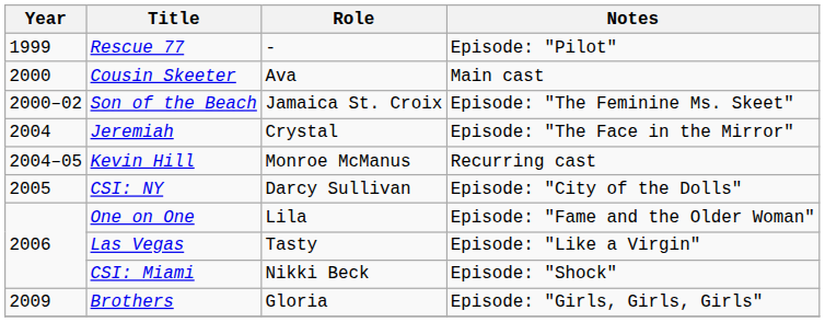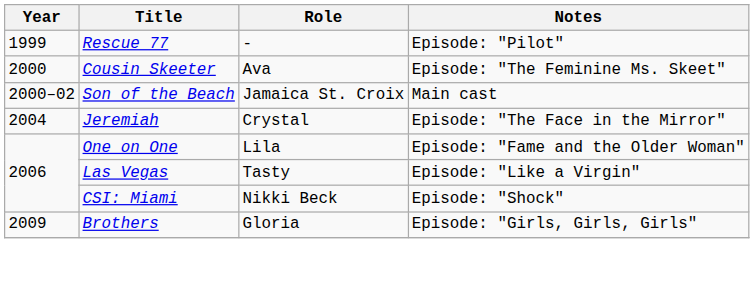 <table class="wikitable sortable">
 <tr>
 <th>Year</th>
 <th>Title</th>
 <th>Role</th>
 <th class="unsortable">Notes</th>
 </tr>
 <tr>
 <td>1999</td>
 <td><em><a href='#'>Rescue 77</a></em></td>
 <td>-</td>
 <td>Episode: "Pilot"</td>
 </tr>
 <tr>
 <td>2000</td>
 <td><em><a href='#'>Cousin Skeeter</a></em></td>
 <td>Ava</td>
-<td>Main cast</td>
+<td>Episode: "The Feminine Ms. Skeet"</td>
 </tr>
 <tr>
 <td>2000–02</td>
 <td><em><a href='#'>Son of the Beach</a></em></td>
 <td>Jamaica St. Croix</td>
-<td>Episode: "The Feminine Ms. Skeet"</td>
+<td>Main cast</td>
 </tr>
 <tr>
 <td>2004</td>
 <td><em><a href='#'>Jeremiah</a></em></td>
 <td>Crystal</td>
 <td>Episode: "The Face in the Mirror"</td>
-</tr>
-<tr>
-<td>2004–05</td>
-<td><em><a href='#'>Kevin Hill</a></em></td>
-<td>Monroe McManus</td>
-<td>Recurring cast</td>
-</tr>
-<tr>
-<td>2005</td>
-<td><em><a href='#'>CSI: NY</a></em></td>
-<td>Darcy Sullivan</td>
-<td>Episode: "City of the Dolls"</td>
 </tr>
 <tr>
 <td rowspan="3">2006</td>
 <td><em><a href='#'>One on One</a></em></td>
 <td>Lila</td>
 <td>Episode: "Fame and the Older Woman"</td>
 </tr>
 <tr>
 <td><em><a href='#'>Las Vegas</a></em></td>
 <td>Tasty</td>
 <td>Episode: "Like a Virgin"</td>
 </tr>
 <tr>
 <td><em><a href='#'>CSI: Miami</a></em></td>
 <td>Nikki Beck</td>
 <td>Episode: "Shock"</td>
 </tr>
 <tr>
 <td>2009</td>
 <td><em><a href='#'>Brothers</a></em></td>
 <td>Gloria</td>
 <td>Episode: "Girls, Girls, Girls"</td>
 </tr>
 <tr>
 </tr>
 </table>
